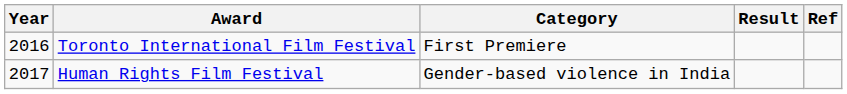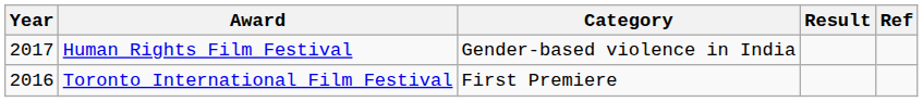 <table class="wikitable">
 <tr>
 <th>Year</th>
 <th>Award</th>
 <th>Category</th>
 <th>Result</th>
 <th>Ref</th>
 </tr>
 <tr>
+<td>2017</td>
+<td><a href='#'>Human Rights Film Festival</a></td>
+<td>Gender-based violence in India</td>
+<td></td>
+<td></td>
+</tr>
+<tr>
 <td>2016</td>
 <td><a href='#'>Toronto International Film Festival</a></td>
 <td>First Premiere</td>
 <td></td>
 <td></td>
 </tr>
-<tr>
-<td>2017</td>
-<td><a href='#'>Human Rights Film Festival</a></td>
-<td>Gender-based violence in India</td>
-<td></td>
-<td></td>
-</tr>
 </table>
